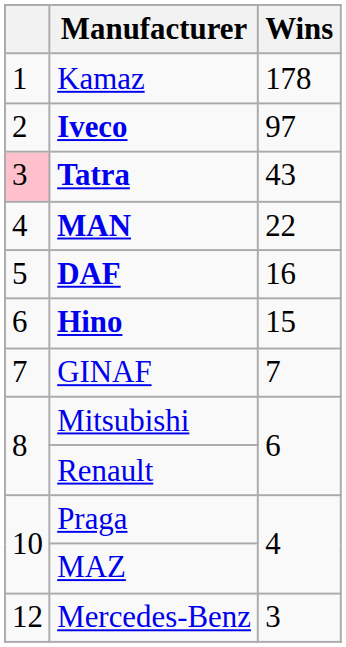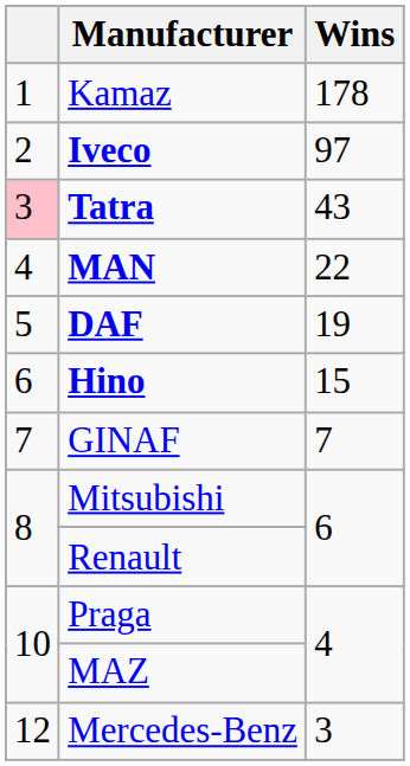 <table class="wikitable">
 <tr>
 <th></th>
 <th>Manufacturer</th>
 <th>Wins</th>
 </tr>
 <tr>
 <td>1</td>
 <td> <a href='#'>Kamaz</a></td>
 <td>178</td>
 </tr>
 <tr>
 <td>2</td>
 <td> <strong><a href='#'>Iveco</a></strong></td>
 <td>97</td>
 </tr>
 <tr>
 <td style="background: pink;">3</td>
 <td> <strong><a href='#'>Tatra</a></strong></td>
 <td>43</td>
 </tr>
 <tr>
 <td>4</td>
 <td> <strong><a href='#'>MAN</a></strong></td>
 <td>22</td>
 </tr>
 <tr>
 <td>5</td>
 <td> <strong><a href='#'>DAF</a></strong></td>
-<td>16</td>
+<td>19</td>
 </tr>
 <tr>
 <td>6</td>
 <td> <strong><a href='#'>Hino</a></strong></td>
 <td>15</td>
 </tr>
 <tr>
 <td>7</td>
 <td> <a href='#'>GINAF</a></td>
 <td>7</td>
 </tr>
 <tr>
 <td rowspan="2">8</td>
 <td> <a href='#'>Mitsubishi</a></td>
 <td rowspan="2">6</td>
 </tr>
 <tr>
 <td> <a href='#'>Renault</a></td>
 </tr>
 <tr>
 <td rowspan="2">10</td>
 <td> <a href='#'>Praga</a></td>
 <td rowspan="2">4</td>
 </tr>
 <tr>
 <td> <a href='#'>MAZ</a></td>
 </tr>
 <tr>
 <td>12</td>
 <td> <a href='#'>Mercedes-Benz</a></td>
 <td>3</td>
 </tr>
 </table>
